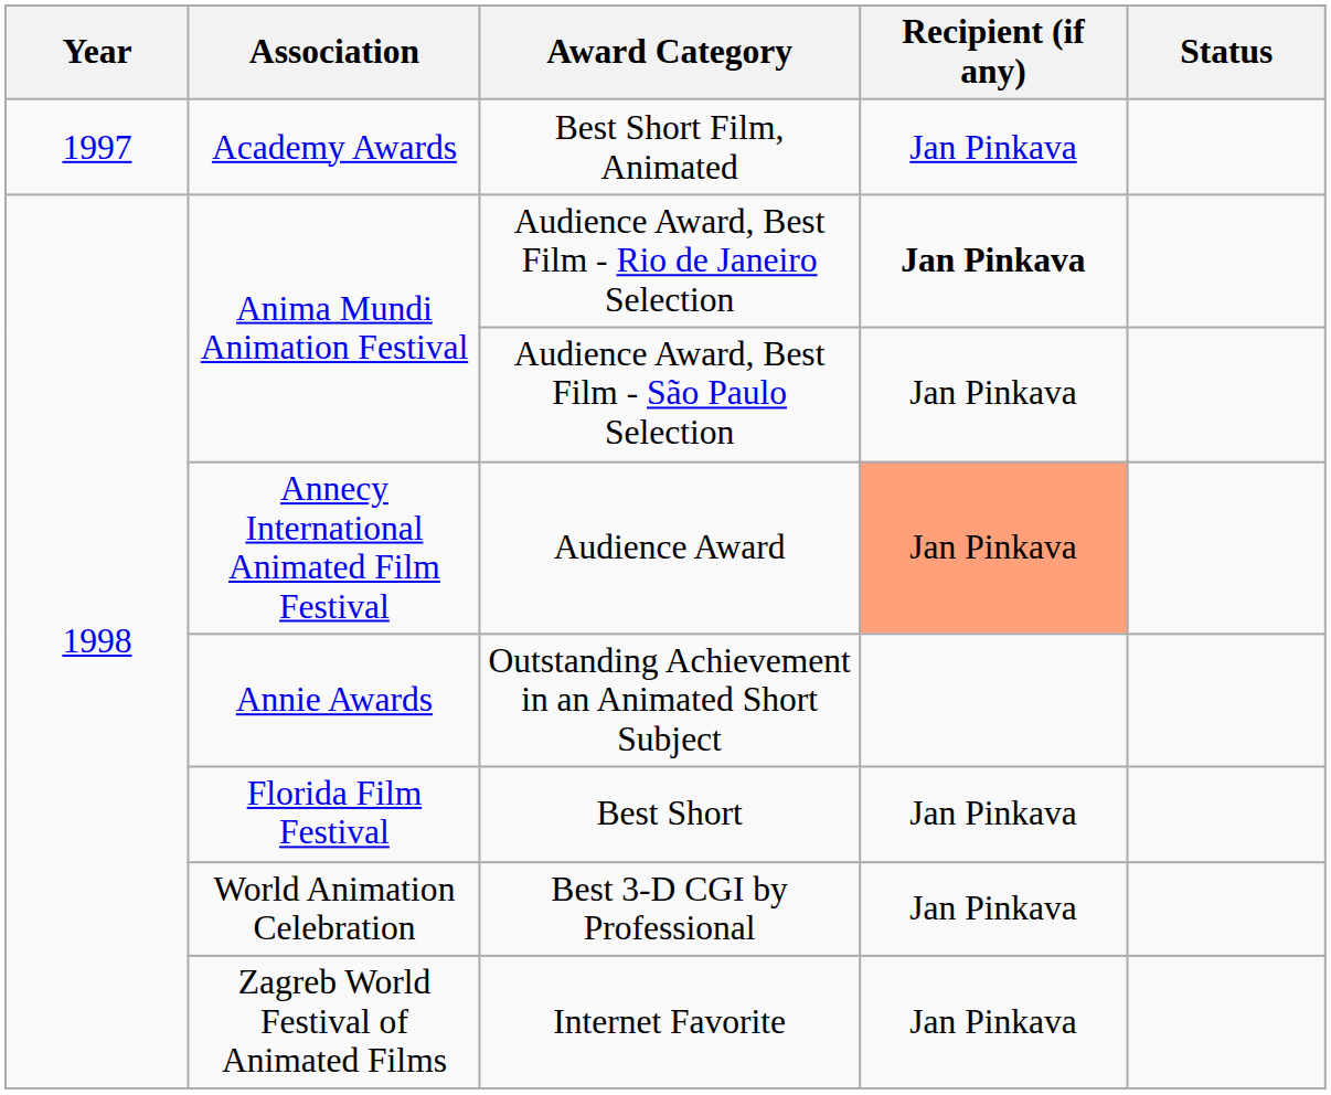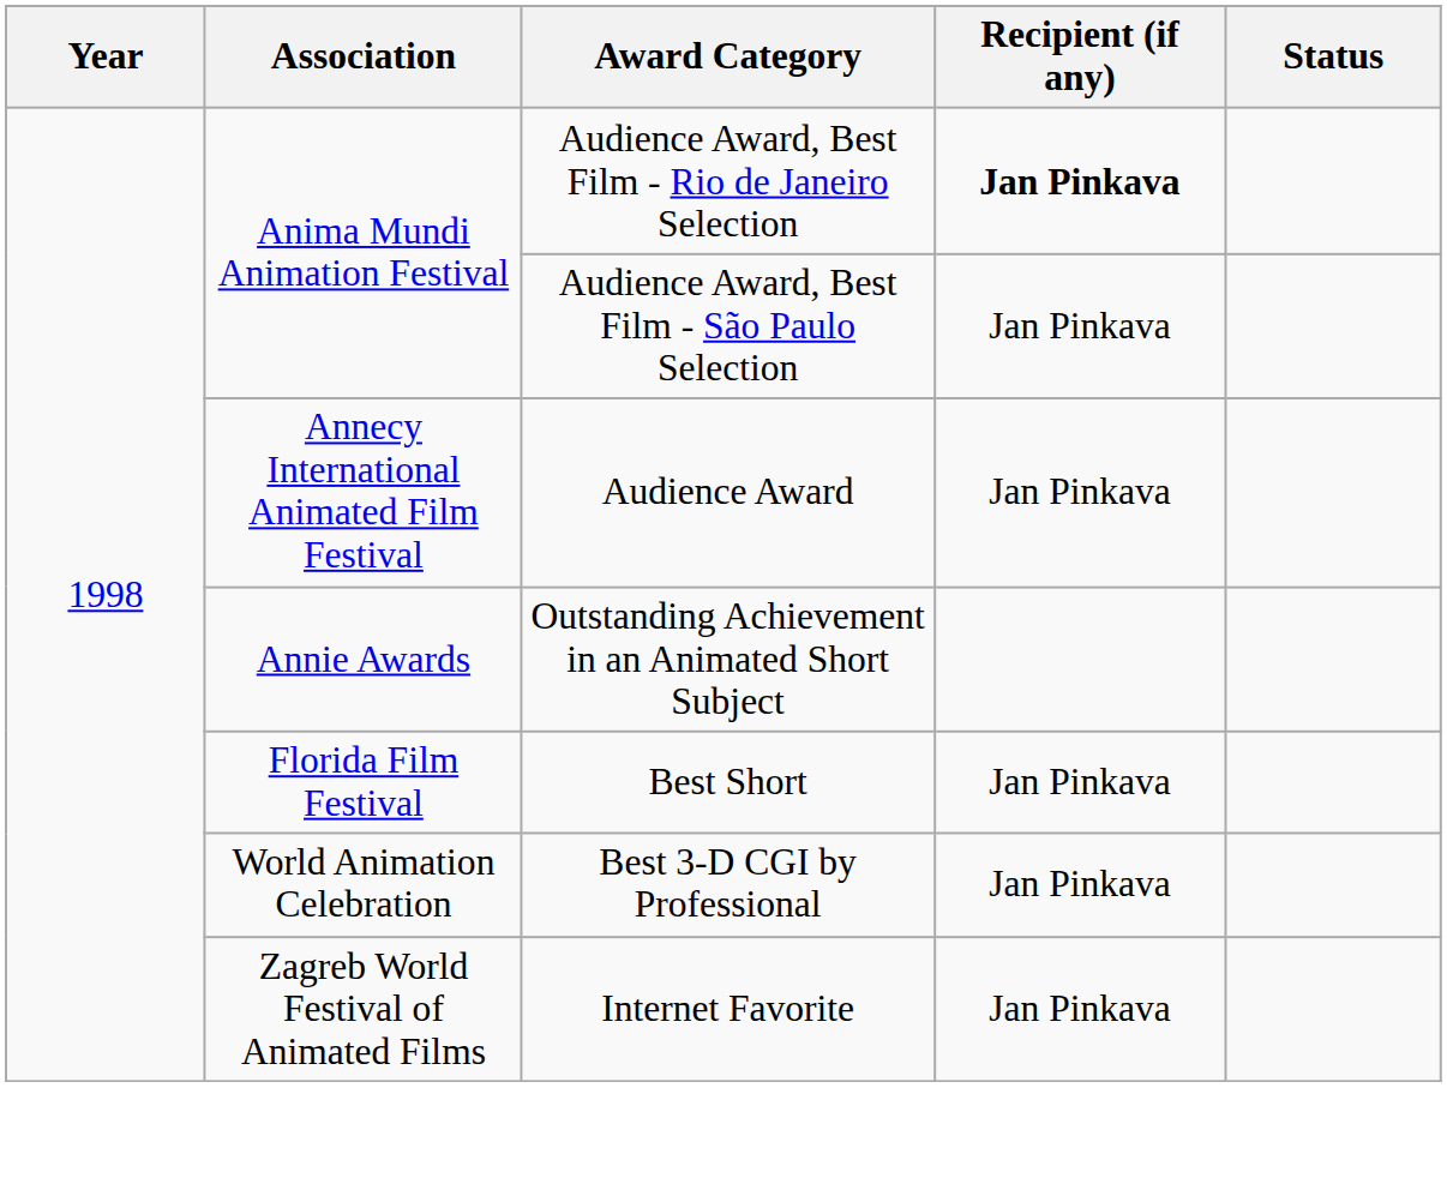 <table class="wikitable sortable" style="text-align: center">
 <tr>
 </tr>
 <tr>
 <th width="150"><strong>Year</strong></th>
 <th width="200"><strong>Association</strong></th>
 <th width="300"><strong>Award Category</strong></th>
 <th width="200"><strong>Recipient (if any)</strong></th>
 <th width="150"><strong>Status</strong></th>
-</tr>
-<tr>
-<td><a href='#'>1997</a></td>
-<td><a href='#'>Academy Awards</a></td>
-<td>Best Short Film, Animated</td>
-<td><a href='#'>Jan Pinkava</a></td>
-<td></td>
 </tr>
 <tr>
 <td rowspan=7><a href='#'>1998</a></td>
 <td rowspan=2><a href='#'>Anima Mundi Animation Festival</a></td>
 <td>Audience Award, Best Film - <a href='#'>Rio de Janeiro</a> Selection</td>
 <td><strong>Jan Pinkava</strong></td>
 <td></td>
 </tr>
 <tr>
 <td>Audience Award, Best Film - <a href='#'>São Paulo</a> Selection</td>
 <td>Jan Pinkava</td>
 <td></td>
 </tr>
 <tr>
 <td><a href='#'>Annecy International Animated Film Festival</a></td>
 <td>Audience Award</td>
-<td style="background: lightsalmon;">Jan Pinkava</td>
+<td>Jan Pinkava</td>
 <td></td>
 </tr>
 <tr>
 <td><a href='#'>Annie Awards</a></td>
 <td>Outstanding Achievement in an Animated Short Subject</td>
 <td></td>
 <td></td>
 </tr>
 <tr>
 <td><a href='#'>Florida Film Festival</a></td>
 <td>Best Short</td>
 <td>Jan Pinkava</td>
 <td></td>
 </tr>
 <tr>
 <td>World Animation Celebration</td>
 <td>Best 3-D CGI by Professional</td>
 <td>Jan Pinkava</td>
 <td></td>
 </tr>
 <tr>
 <td>Zagreb World Festival of Animated Films</td>
 <td>Internet Favorite</td>
 <td>Jan Pinkava</td>
 <td></td>
 </tr>
 </table>
